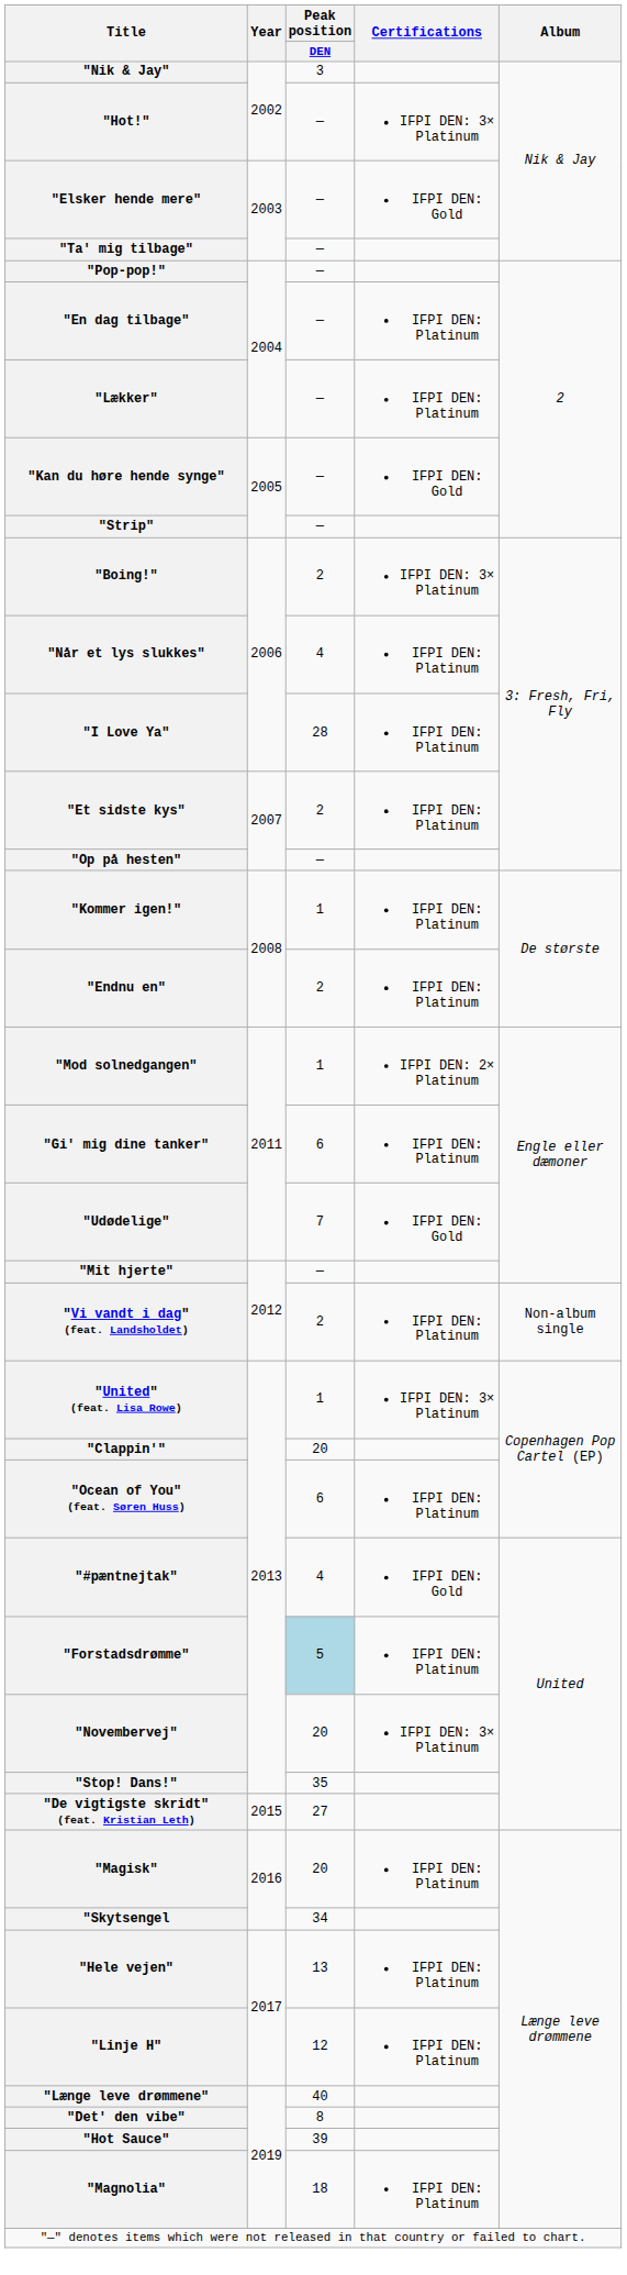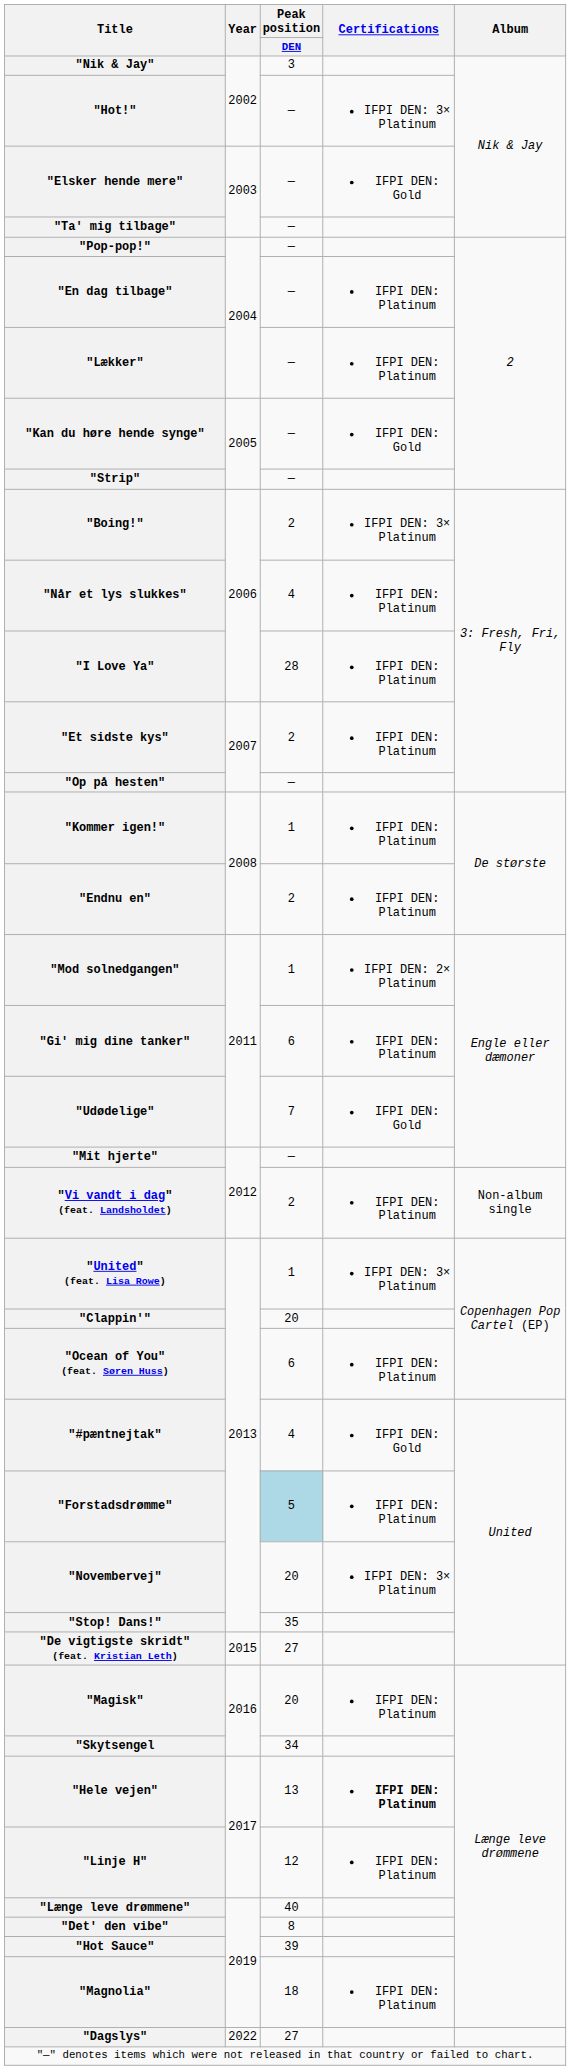 <table class="wikitable plainrowheaders" style="text-align:center;">
 <tr>
 <th scope="col" rowspan="2" style="width:18em;">Title</th>
 <th scope="col" rowspan="2">Year</th>
 <th scope="col">Peak<br>position</th>
 <th scope="col" rowspan="2"><a href='#'>Certifications</a></th>
 <th scope="col" rowspan="2">Album</th>
 </tr>
 <tr>
 <th scope="col" style="width:3em;font-size:90%;"><a href='#'>DEN</a><br></th>
 </tr>
 <tr>
 <th scope="row">"Nik & Jay"</th>
 <td rowspan="2">2002</td>
 <td>3</td>
 <td></td>
 <td rowspan="4"><em>Nik & Jay</em></td>
 </tr>
 <tr>
 <th scope="row">"Hot!"</th>
 <td>—</td>
 <td><br><ul><li>IFPI DEN: 3× Platinum</li></ul></td>
 </tr>
 <tr>
 <th scope="row">"Elsker hende mere"</th>
 <td rowspan="2">2003</td>
 <td>—</td>
 <td><br><ul><li>IFPI DEN: Gold</li></ul></td>
 </tr>
 <tr>
 <th scope="row">"Ta' mig tilbage"</th>
 <td>—</td>
 <td></td>
 </tr>
 <tr>
 <th scope="row">"Pop-pop!"</th>
 <td rowspan="3">2004</td>
 <td>—</td>
 <td></td>
 <td rowspan="5"><em>2</em></td>
 </tr>
 <tr>
 <th scope="row">"En dag tilbage"</th>
 <td>—</td>
 <td><br><ul><li>IFPI DEN: Platinum</li></ul></td>
 </tr>
 <tr>
 <th scope="row">"Lækker"</th>
 <td>—</td>
 <td><br><ul><li>IFPI DEN: Platinum</li></ul></td>
 </tr>
 <tr>
 <th scope="row">"Kan du høre hende synge"</th>
 <td rowspan="2">2005</td>
 <td>—</td>
 <td><br><ul><li>IFPI DEN: Gold</li></ul></td>
 </tr>
 <tr>
 <th scope="row">"Strip"</th>
 <td>—</td>
 <td></td>
 </tr>
 <tr>
 <th scope="row">"Boing!"</th>
 <td rowspan="3">2006</td>
 <td>2</td>
 <td><br><ul><li>IFPI DEN: 3× Platinum</li></ul></td>
 <td rowspan="5"><em>3: Fresh, Fri, Fly</em></td>
 </tr>
 <tr>
 <th scope="row">"Når et lys slukkes"</th>
 <td>4</td>
 <td><br><ul><li>IFPI DEN: Platinum</li></ul></td>
 </tr>
 <tr>
 <th scope="row">"I Love Ya"</th>
 <td>28<br></td>
 <td><br><ul><li>IFPI DEN: Platinum</li></ul></td>
 </tr>
 <tr>
 <th scope="row">"Et sidste kys"</th>
 <td rowspan="2">2007</td>
 <td>2</td>
 <td><br><ul><li>IFPI DEN: Platinum</li></ul></td>
 </tr>
 <tr>
 <th scope="row">"Op på hesten"</th>
 <td>—</td>
 <td></td>
 </tr>
 <tr>
 <th scope="row">"Kommer igen!"</th>
 <td rowspan="2">2008</td>
 <td>1</td>
 <td><br><ul><li>IFPI DEN: Platinum</li></ul></td>
 <td rowspan="2"><em>De største</em></td>
 </tr>
 <tr>
 <th scope="row">"Endnu en"</th>
 <td>2</td>
 <td><br><ul><li>IFPI DEN: Platinum</li></ul></td>
 </tr>
 <tr>
 <th scope="row">"Mod solnedgangen"</th>
 <td rowspan="3">2011</td>
 <td>1</td>
 <td><br><ul><li>IFPI DEN: 2× Platinum</li></ul></td>
 <td rowspan="4"><em>Engle eller dæmoner</em></td>
 </tr>
 <tr>
 <th scope="row">"Gi' mig dine tanker"</th>
 <td>6</td>
 <td><br><ul><li>IFPI DEN: Platinum</li></ul></td>
 </tr>
 <tr>
 <th scope="row">"Udødelige"</th>
 <td>7</td>
 <td><br><ul><li>IFPI DEN: Gold</li></ul></td>
 </tr>
 <tr>
 <th scope="row">"Mit hjerte"</th>
 <td rowspan="2">2012</td>
 <td>—</td>
 <td></td>
 </tr>
 <tr>
 <th scope="row">"<a href='#'>Vi vandt i dag</a>"<br><small>(feat. <a href='#'>Landsholdet</a>)</small></th>
 <td>2</td>
 <td><br><ul><li>IFPI DEN: Platinum</li></ul></td>
 <td>Non-album single</td>
 </tr>
 <tr>
 <th scope="row">"<a href='#'>United</a>"<br><small>(feat. <a href='#'>Lisa Rowe</a>)</small></th>
 <td rowspan="7">2013</td>
 <td>1</td>
 <td><br><ul><li>IFPI DEN: 3× Platinum</li></ul></td>
 <td rowspan=3><em>Copenhagen Pop Cartel</em> (EP)</td>
 </tr>
 <tr>
 <th scope="row">"Clappin'"</th>
 <td>20</td>
 <td></td>
 </tr>
 <tr>
 <th scope="row">"Ocean of You"<br><small>(feat. <a href='#'>Søren Huss</a>)</small></th>
 <td>6</td>
 <td><br><ul><li>IFPI DEN: Platinum</li></ul></td>
 </tr>
 <tr>
 <th scope="row">"#pæntnejtak"</th>
 <td>4</td>
 <td><br><ul><li>IFPI DEN: Gold</li></ul></td>
 <td rowspan=5><em>United</em></td>
 </tr>
 <tr>
 <th scope="row">"Forstadsdrømme"</th>
 <td style="background: lightblue;">5</td>
 <td><br><ul><li>IFPI DEN: Platinum</li></ul></td>
 </tr>
 <tr>
 <th scope="row">"Novembervej"</th>
 <td>20</td>
 <td><br><ul><li>IFPI DEN: 3× Platinum</li></ul></td>
 </tr>
 <tr>
 <th scope="row">"Stop! Dans!"</th>
 <td>35</td>
 <td></td>
 </tr>
 <tr>
 <th scope="row">"De vigtigste skridt"<br><small>(feat. <a href='#'>Kristian Leth</a>)</small></th>
 <td>2015</td>
 <td>27</td>
 <td></td>
 </tr>
 <tr>
 <th scope="row">"Magisk"</th>
 <td rowspan="2">2016</td>
 <td>20</td>
 <td><br><ul><li>IFPI DEN: Platinum</li></ul></td>
 <td rowspan=8><em>Længe leve drømmene</em></td>
 </tr>
 <tr>
 <th scope="row">"Skytsengel</th>
 <td>34</td>
 <td></td>
 </tr>
 <tr>
 <th scope="row">"Hele vejen"</th>
 <td rowspan="2">2017</td>
 <td>13</td>
-<td><br><ul><li>IFPI DEN: Platinum</li></ul></td>
+<td><strong><br><ul><li>IFPI DEN: Platinum</li></ul></strong></td>
 </tr>
 <tr>
 <th scope="row">"Linje H"</th>
 <td>12<br></td>
 <td><br><ul><li>IFPI DEN: Platinum</li></ul></td>
 </tr>
 <tr>
 <th scope="row">"Længe leve drømmene"</th>
 <td rowspan="4">2019</td>
 <td>40<br></td>
 <td></td>
 </tr>
 <tr>
 <th scope="row">"Det' den vibe"</th>
 <td>8</td>
 <td></td>
 </tr>
 <tr>
 <th scope="row">"Hot Sauce"</th>
 <td>39<br></td>
 <td></td>
 </tr>
 <tr>
 <th scope="row">"Magnolia"<br></th>
 <td>18<br></td>
 <td><br><ul><li>IFPI DEN: Platinum</li></ul></td>
 </tr>
 <tr>
+<th scope="row">"Dagslys"</th>
+<td>2022</td>
+<td>27<br></td>
+<td></td>
+<td></td>
+</tr>
+<tr>
 <td colspan="5" style="font-size:90%">"—" denotes items which were not released in that country or failed to chart.</td>
 </tr>
 </table>
